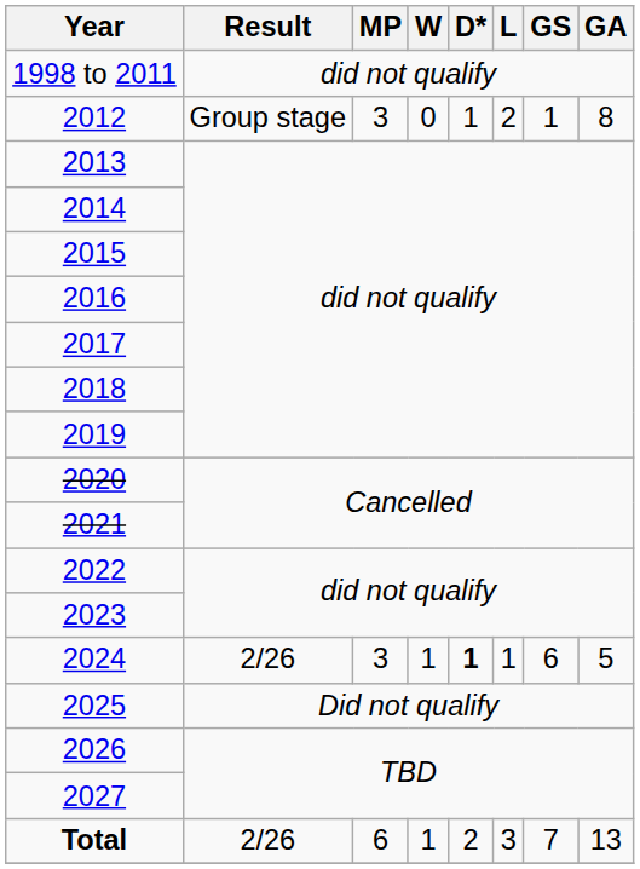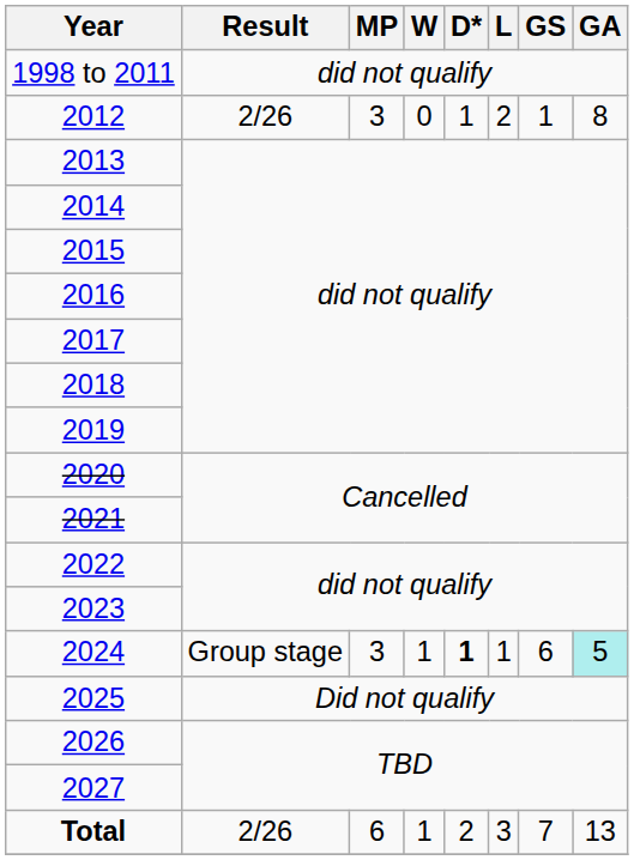 <table class="wikitable" style="text-align: center;">
 <tr>
 <th>Year</th>
 <th>Result</th>
 <th>MP</th>
 <th>W</th>
 <th>D*</th>
 <th>L</th>
 <th>GS</th>
 <th>GA</th>
 </tr>
 <tr>
 <td><a href='#'>1998</a> to <a href='#'>2011</a></td>
 <td colspan=7><em>did not qualify</em></td>
 </tr>
 <tr>
 <td> <a href='#'>2012</a></td>
-<td>Group stage</td>
+<td>2/26</td>
 <td>3</td>
 <td>0</td>
 <td>1</td>
 <td>2</td>
 <td>1</td>
 <td>8</td>
 </tr>
 <tr>
 <td> <a href='#'>2013</a></td>
 <td rowspan=7 colspan=7><em>did not qualify</em></td>
 </tr>
 <tr>
 <td> <a href='#'>2014</a></td>
 </tr>
 <tr>
 <td> <a href='#'>2015</a></td>
 </tr>
 <tr>
 <td> <a href='#'>2016</a></td>
 </tr>
 <tr>
 <td> <a href='#'>2017</a></td>
 </tr>
 <tr>
 <td> <a href='#'>2018</a></td>
 </tr>
 <tr>
 <td> <a href='#'>2019</a></td>
 </tr>
 <tr>
 <td> <s><a href='#'>2020</a></s></td>
 <td colspan=7 rowspan=2><em>Cancelled</em></td>
 </tr>
 <tr>
 <td> <s><a href='#'>2021</a></s></td>
 </tr>
 <tr>
 <td> <a href='#'>2022</a></td>
 <td colspan=7 rowspan=2><em>did not qualify</em></td>
 </tr>
 <tr>
 <td> <a href='#'>2023</a></td>
 </tr>
 <tr>
 <td> <a href='#'>2024</a></td>
-<td>2/26</td>
+<td>Group stage</td>
 <td>3</td>
 <td>1</td>
 <td><strong>1</strong></td>
 <td>1</td>
 <td>6</td>
-<td>5</td>
+<td style="background: paleturquoise;">5</td>
 </tr>
 <tr>
 <td> <a href='#'>2025</a></td>
 <td colspan=7><em>Did not qualify</em></td>
 </tr>
 <tr>
 <td> <a href='#'>2026</a></td>
 <td rowspan=2 colspan=7><em>TBD</em></td>
 </tr>
 <tr>
 <td> <a href='#'>2027</a></td>
 </tr>
 <tr>
 <td><strong>Total</strong></td>
 <td>2/26</td>
 <td>6</td>
 <td>1</td>
 <td>2</td>
 <td>3</td>
 <td>7</td>
 <td>13</td>
 </tr>
 <tr>
 </tr>
 </table>
